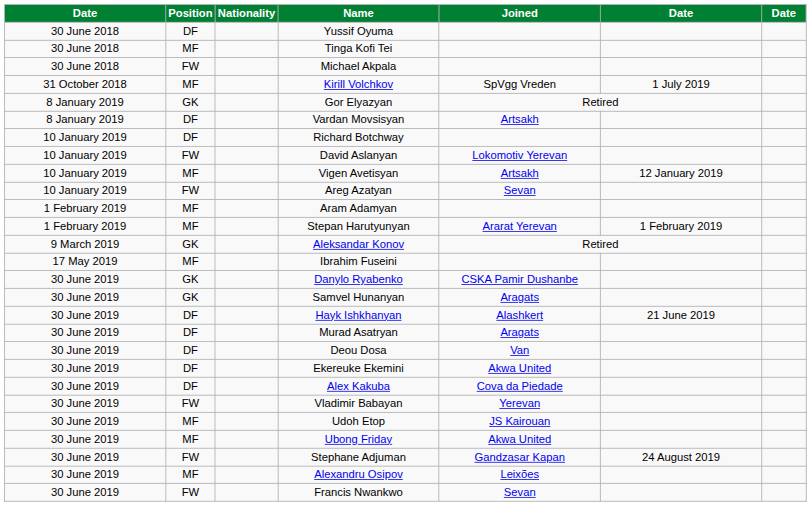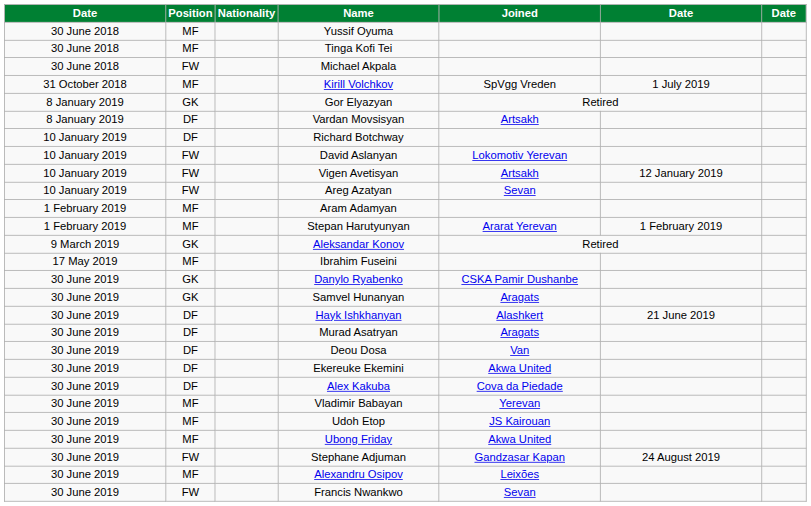 <table class="wikitable"  style="text-align:center; font-size:90%; ">
 <tr>
 <th style="background:#008033; color:white; width:200px;">Date</th>
 <th style="background:#008033; color:white; width:50px;">Position</th>
 <th style="background:#008033; color:white; width:50px;">Nationality</th>
 <th style="background:#008033; color:white; width:200px;">Name</th>
 <th style="background:#008033; color:white; width:200px;">Joined</th>
 <th style="background:#008033; color:white; width:200px;">Date</th>
 <th style="background:#008033; color:white; width:50px;">Date</th>
 </tr>
 <tr>
 <td>30 June 2018</td>
-<td>DF</td>
+<td>MF</td>
 <td></td>
 <td>Yussif Oyuma</td>
 <td></td>
 <td></td>
 <td></td>
 </tr>
 <tr>
 <td>30 June 2018</td>
 <td>MF</td>
 <td></td>
 <td>Tinga Kofi Tei</td>
 <td></td>
 <td></td>
 <td></td>
 </tr>
 <tr>
 <td>30 June 2018</td>
 <td>FW</td>
 <td></td>
 <td>Michael Akpala</td>
 <td></td>
 <td></td>
 <td></td>
 </tr>
 <tr>
 <td>31 October 2018</td>
 <td>MF</td>
 <td></td>
 <td><a href='#'>Kirill Volchkov</a></td>
 <td>SpVgg Vreden</td>
 <td>1 July 2019</td>
 <td></td>
 </tr>
 <tr>
 <td>8 January 2019</td>
 <td>GK</td>
 <td></td>
 <td>Gor Elyazyan</td>
 <td colspan="2">Retired</td>
 <td></td>
 </tr>
 <tr>
 <td>8 January 2019</td>
 <td>DF</td>
 <td></td>
 <td>Vardan Movsisyan</td>
 <td><a href='#'>Artsakh</a></td>
 <td></td>
 <td></td>
 </tr>
 <tr>
 <td>10 January 2019</td>
 <td>DF</td>
 <td></td>
 <td>Richard Botchway</td>
 <td></td>
 <td></td>
 <td></td>
 </tr>
 <tr>
 <td>10 January 2019</td>
 <td>FW</td>
 <td></td>
 <td>David Aslanyan</td>
 <td><a href='#'>Lokomotiv Yerevan</a></td>
 <td></td>
 <td></td>
 </tr>
 <tr>
 <td>10 January 2019</td>
-<td>MF</td>
+<td>FW</td>
 <td></td>
 <td>Vigen Avetisyan</td>
 <td><a href='#'>Artsakh</a></td>
 <td>12 January 2019</td>
 <td></td>
 </tr>
 <tr>
 <td>10 January 2019</td>
 <td>FW</td>
 <td></td>
 <td>Areg Azatyan</td>
 <td><a href='#'>Sevan</a></td>
 <td></td>
 <td></td>
 </tr>
 <tr>
 <td>1 February 2019</td>
 <td>MF</td>
 <td></td>
 <td>Aram Adamyan</td>
 <td></td>
 <td></td>
 <td></td>
 </tr>
 <tr>
 <td>1 February 2019</td>
 <td>MF</td>
 <td></td>
 <td>Stepan Harutyunyan</td>
 <td><a href='#'>Ararat Yerevan</a></td>
 <td>1 February 2019</td>
 <td></td>
 </tr>
 <tr>
 <td>9 March 2019</td>
 <td>GK</td>
 <td></td>
 <td><a href='#'>Aleksandar Konov</a></td>
 <td colspan="2">Retired</td>
 <td></td>
 </tr>
 <tr>
 <td>17 May 2019</td>
 <td>MF</td>
 <td></td>
 <td>Ibrahim Fuseini</td>
 <td></td>
 <td></td>
 <td></td>
 </tr>
 <tr>
 <td>30 June 2019</td>
 <td>GK</td>
 <td></td>
 <td><a href='#'>Danylo Ryabenko</a></td>
 <td><a href='#'>CSKA Pamir Dushanbe</a></td>
 <td></td>
 <td></td>
 </tr>
 <tr>
 <td>30 June 2019</td>
 <td>GK</td>
 <td></td>
 <td>Samvel Hunanyan</td>
 <td><a href='#'>Aragats</a></td>
 <td></td>
 <td></td>
 </tr>
 <tr>
 <td>30 June 2019</td>
 <td>DF</td>
 <td></td>
 <td><a href='#'>Hayk Ishkhanyan</a></td>
 <td><a href='#'>Alashkert</a></td>
 <td>21 June 2019</td>
 <td></td>
 </tr>
 <tr>
 <td>30 June 2019</td>
 <td>DF</td>
 <td></td>
 <td>Murad Asatryan</td>
 <td><a href='#'>Aragats</a></td>
 <td></td>
 <td></td>
 </tr>
 <tr>
 <td>30 June 2019</td>
 <td>DF</td>
 <td></td>
 <td>Deou Dosa</td>
 <td><a href='#'>Van</a></td>
 <td></td>
 <td></td>
 </tr>
 <tr>
 <td>30 June 2019</td>
 <td>DF</td>
 <td></td>
 <td>Ekereuke Ekemini</td>
 <td><a href='#'>Akwa United</a></td>
 <td></td>
 <td></td>
 </tr>
 <tr>
 <td>30 June 2019</td>
 <td>DF</td>
 <td></td>
 <td><a href='#'>Alex Kakuba</a></td>
 <td><a href='#'>Cova da Piedade</a></td>
 <td></td>
 <td></td>
 </tr>
 <tr>
 <td>30 June 2019</td>
-<td>FW</td>
+<td>MF</td>
 <td></td>
 <td>Vladimir Babayan</td>
 <td><a href='#'>Yerevan</a></td>
 <td></td>
 <td></td>
 </tr>
 <tr>
 <td>30 June 2019</td>
 <td>MF</td>
 <td></td>
 <td>Udoh Etop</td>
 <td><a href='#'>JS Kairouan</a></td>
 <td></td>
 <td></td>
 </tr>
 <tr>
 <td>30 June 2019</td>
 <td>MF</td>
 <td></td>
 <td><a href='#'>Ubong Friday</a></td>
 <td><a href='#'>Akwa United</a></td>
 <td></td>
 <td></td>
 </tr>
 <tr>
 <td>30 June 2019</td>
 <td>FW</td>
 <td></td>
 <td>Stephane Adjuman</td>
 <td><a href='#'>Gandzasar Kapan</a></td>
 <td>24 August 2019</td>
 <td></td>
 </tr>
 <tr>
 <td>30 June 2019</td>
 <td>MF</td>
 <td></td>
 <td><a href='#'>Alexandru Osipov</a></td>
 <td><a href='#'>Leixões</a></td>
 <td></td>
 <td></td>
 </tr>
 <tr>
 <td>30 June 2019</td>
 <td>FW</td>
 <td></td>
 <td>Francis Nwankwo</td>
 <td><a href='#'>Sevan</a></td>
 <td></td>
 <td></td>
 </tr>
 </table>
